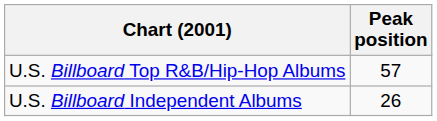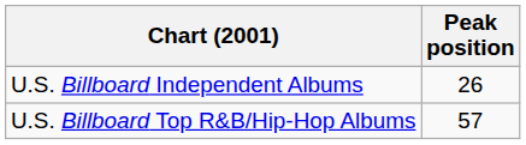 <table class="wikitable sortable">
 <tr>
 <th align="left">Chart (2001)</th>
 <th align="left">Peak<br>position</th>
 </tr>
 <tr>
+<td align="left">U.S. <a href='#'><em>Billboard</em> Independent Albums</a></td>
+<td align="center">26</td>
+</tr>
+<tr>
 <td align="left">U.S. <a href='#'><em>Billboard</em> Top R&B/Hip-Hop Albums</a></td>
 <td align="center">57</td>
 </tr>
-<tr>
-<td align="left">U.S. <a href='#'><em>Billboard</em> Independent Albums</a></td>
-<td align="center">26</td>
-</tr>
 </table>
